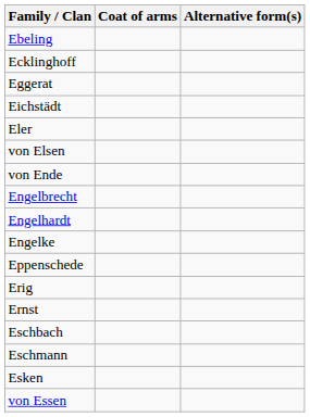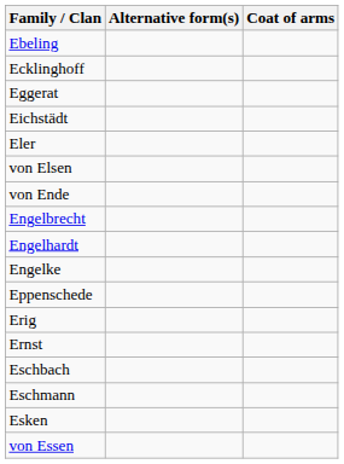 <table class="wikitable">
 <tr>
 <th>Family / Clan</th>
+<th>Alternative form(s)</th>
 <th>Coat of arms</th>
-<th>Alternative form(s)</th>
 </tr>
 <tr>
 <td><a href='#'>Ebeling</a></td>
 <td></td>
 <td></td>
 </tr>
 <tr>
 <td>Ecklinghoff</td>
 <td></td>
 <td></td>
 </tr>
 <tr>
 <td>Eggerat</td>
 <td></td>
 <td></td>
 </tr>
 <tr>
 <td>Eichstädt</td>
 <td></td>
 <td></td>
 </tr>
 <tr>
 <td>Eler</td>
 <td></td>
 <td></td>
 </tr>
 <tr>
 <td>von Elsen</td>
 <td></td>
 <td></td>
 </tr>
 <tr>
 <td>von Ende</td>
 <td></td>
 <td></td>
 </tr>
 <tr>
 <td><a href='#'>Engelbrecht</a></td>
 <td></td>
 <td></td>
 </tr>
 <tr>
 <td><a href='#'>Engelhardt</a></td>
 <td></td>
 <td></td>
 </tr>
 <tr>
 <td>Engelke</td>
 <td></td>
 <td></td>
 </tr>
 <tr>
 <td>Eppenschede</td>
 <td></td>
 <td></td>
 </tr>
 <tr>
 <td>Erig</td>
 <td></td>
 <td></td>
 </tr>
 <tr>
 <td>Ernst</td>
 <td></td>
 <td></td>
 </tr>
 <tr>
 <td>Eschbach</td>
 <td></td>
 <td></td>
 </tr>
 <tr>
 <td>Eschmann</td>
 <td></td>
 <td></td>
 </tr>
 <tr>
 <td>Esken</td>
 <td></td>
 <td></td>
 </tr>
 <tr>
 <td><a href='#'>von Essen</a></td>
 <td></td>
 <td></td>
 </tr>
 </table>
